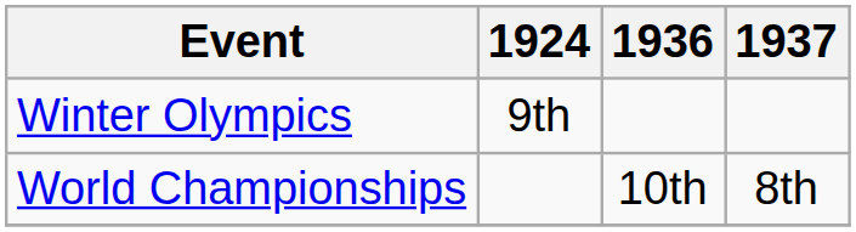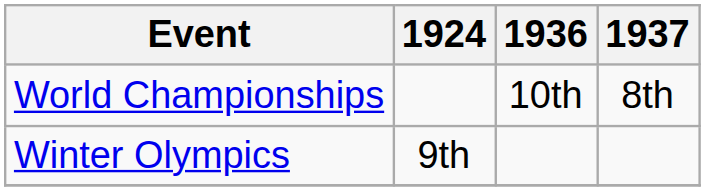 <table class="wikitable">
 <tr>
 <th>Event</th>
 <th>1924</th>
 <th>1936</th>
 <th>1937</th>
 </tr>
 <tr>
+<td><a href='#'>World Championships</a></td>
+<td></td>
+<td align="center">10th</td>
+<td align="center">8th</td>
+</tr>
+<tr>
 <td><a href='#'>Winter Olympics</a></td>
 <td align="center">9th</td>
 <td></td>
 <td></td>
 </tr>
 <tr>
-<td><a href='#'>World Championships</a></td>
-<td></td>
-<td align="center">10th</td>
-<td align="center">8th</td>
-</tr>
-<tr>
 </tr>
 </table>
